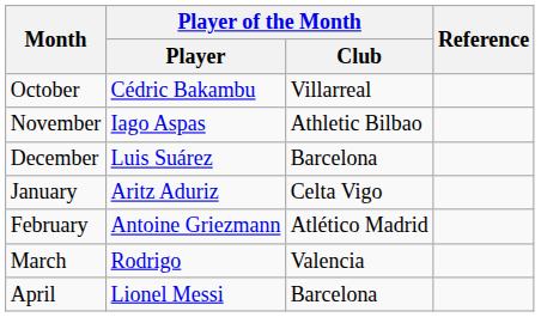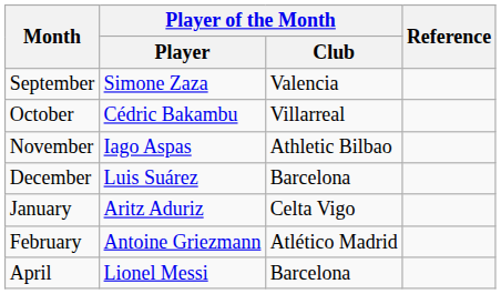 <table class="wikitable">
 <tr>
 <th rowspan="2">Month</th>
 <th colspan="2"><a href='#'>Player of the Month</a></th>
 <th rowspan="2">Reference</th>
 </tr>
 <tr>
 <th>Player</th>
 <th>Club</th>
+</tr>
+<tr>
+<td>September</td>
+<td> <a href='#'>Simone Zaza</a></td>
+<td>Valencia</td>
+<td align=center></td>
 </tr>
 <tr>
 <td>October</td>
 <td> <a href='#'>Cédric Bakambu</a></td>
 <td>Villarreal</td>
 <td align=center></td>
 </tr>
 <tr>
 <td>November</td>
 <td> <a href='#'>Iago Aspas</a></td>
 <td>Athletic Bilbao</td>
 <td align=center></td>
 </tr>
 <tr>
 <td>December</td>
 <td> <a href='#'>Luis Suárez</a></td>
 <td>Barcelona</td>
 <td align=center></td>
 </tr>
 <tr>
 <td>January</td>
 <td> <a href='#'>Aritz Aduriz</a></td>
 <td>Celta Vigo</td>
 <td align=center></td>
 </tr>
 <tr>
 <td>February</td>
 <td> <a href='#'>Antoine Griezmann</a></td>
 <td>Atlético Madrid</td>
 <td align=center></td>
 </tr>
 <tr>
-<td>March</td>
-<td> <a href='#'>Rodrigo</a></td>
-<td>Valencia</td>
-<td align=center></td>
-</tr>
-<tr>
 <td>April</td>
 <td> <a href='#'>Lionel Messi</a></td>
 <td>Barcelona</td>
 <td align=center></td>
 </tr>
 </table>
